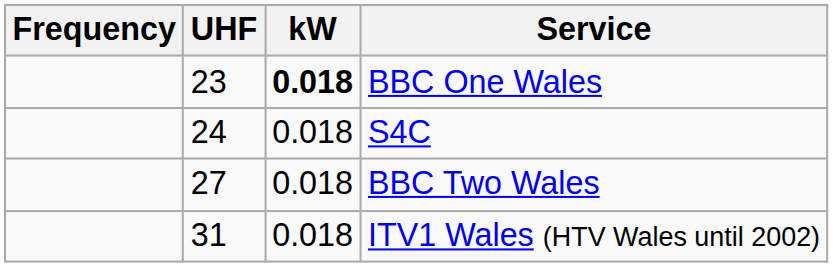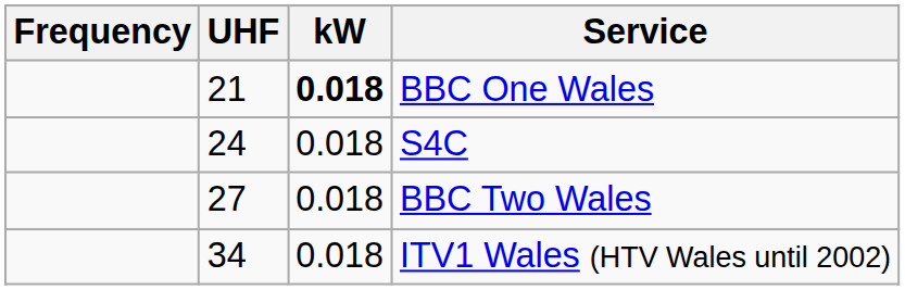 <table class="wikitable sortable">
 <tr>
 <th>Frequency</th>
 <th>UHF</th>
 <th>kW</th>
 <th>Service</th>
 </tr>
 <tr>
 <td></td>
-<td>23</td>
+<td>21</td>
 <td><strong>0.018</strong></td>
 <td><a href='#'>BBC One Wales</a></td>
 </tr>
 <tr>
 <td></td>
 <td>24</td>
 <td>0.018</td>
 <td><a href='#'>S4C</a></td>
 </tr>
 <tr>
 <td></td>
 <td>27</td>
 <td>0.018</td>
 <td><a href='#'>BBC Two Wales</a></td>
 </tr>
 <tr>
 <td></td>
-<td>31</td>
+<td>34</td>
 <td>0.018</td>
 <td><a href='#'>ITV1 Wales</a> <small>(HTV Wales until 2002)</small></td>
 </tr>
 </table>
